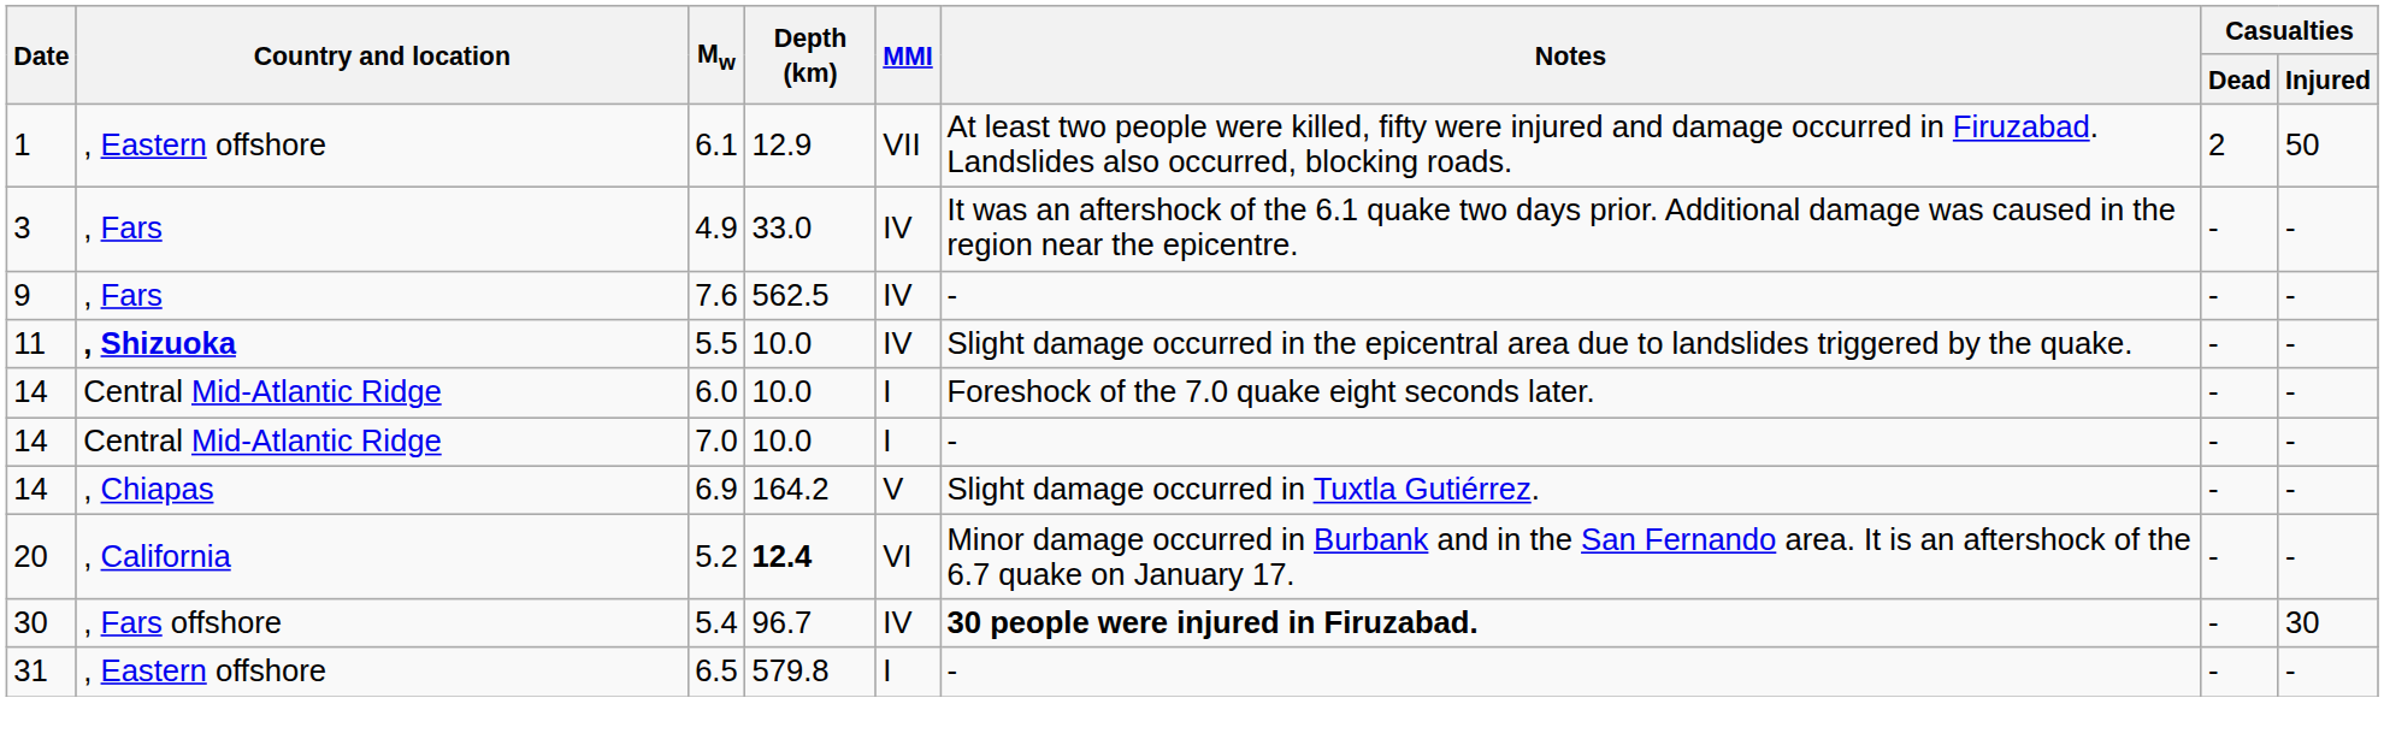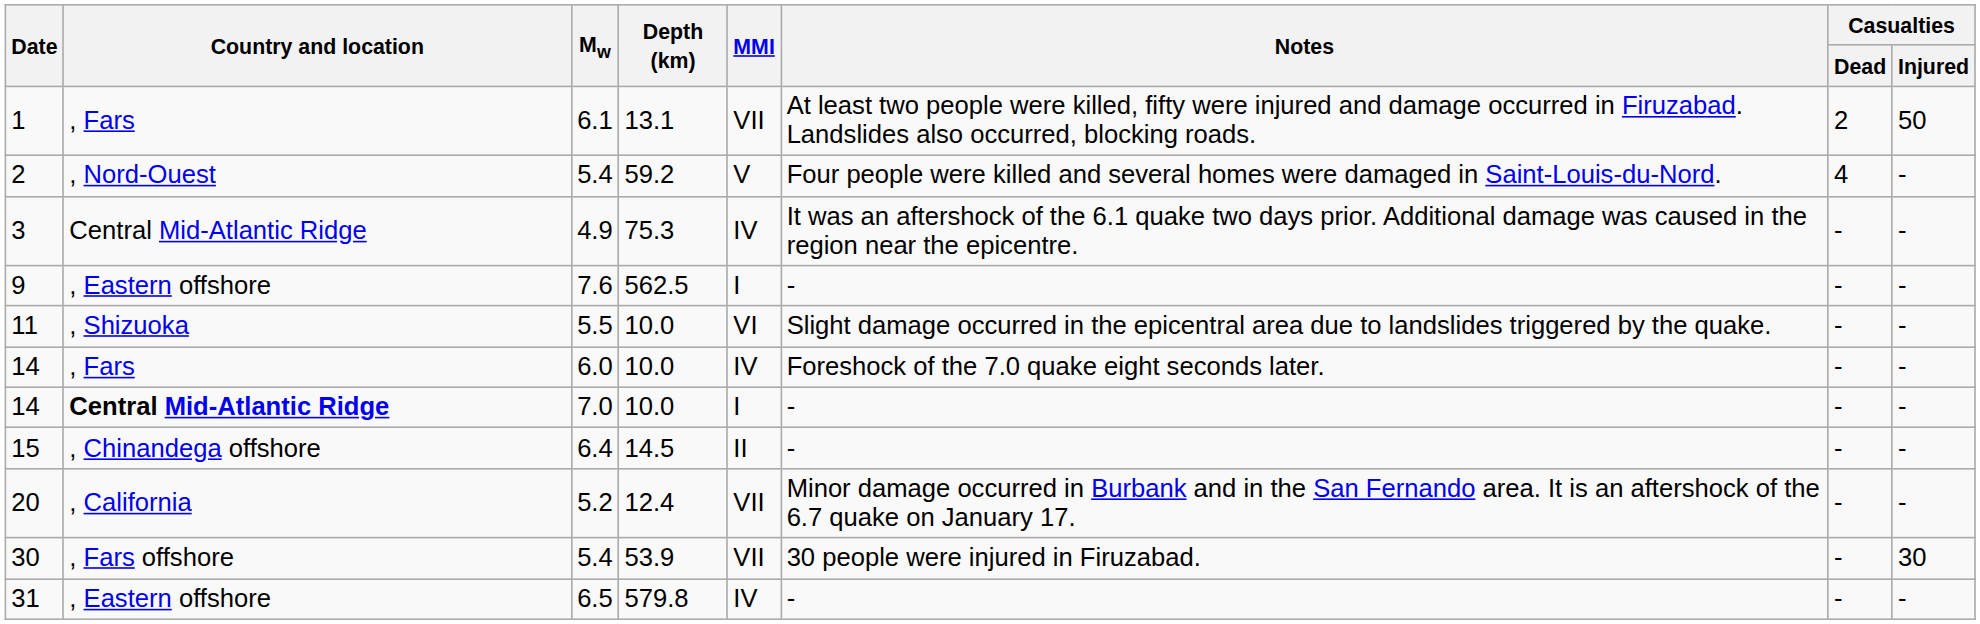 <table class="wikitable sortable" style="border:1px black; margin-left:1em;">
 <tr>
 <th rowspan="2"><small>Date</small></th>
 <th rowspan="2" style="width: 310px"><small>Country and location</small></th>
 <th rowspan="2"><small>M<sub>w</sub></small></th>
 <th rowspan="2"><small>Depth (km)</small></th>
 <th rowspan="2"><small><a href='#'>MMI</a></small></th>
 <th rowspan="2" class="unsortable"><small>Notes</small></th>
 <th colspan="2"><small>Casualties</small></th>
 </tr>
 <tr>
 <th><small>Dead</small></th>
 <th><small>Injured</small></th>
 </tr>
 <tr>
 <td>1</td>
-<td>, <a href='#'>Eastern</a> offshore</td>
+<td>, <a href='#'>Fars</a></td>
 <td>6.1</td>
-<td>12.9</td>
+<td>13.1</td>
 <td>VII</td>
 <td>At least two people were killed, fifty were injured and damage occurred in <a href='#'>Firuzabad</a>. Landslides also occurred, blocking roads.</td>
 <td>2</td>
 <td>50</td>
 </tr>
 <tr>
+<td>2</td>
+<td>, <a href='#'>Nord-Ouest</a></td>
+<td>5.4</td>
+<td>59.2</td>
+<td>V</td>
+<td>Four people were killed and several homes were damaged in <a href='#'>Saint-Louis-du-Nord</a>.</td>
+<td>4</td>
+<td>-</td>
+</tr>
+<tr>
 <td>3</td>
-<td>, <a href='#'>Fars</a></td>
+<td>Central <a href='#'>Mid-Atlantic Ridge</a></td>
 <td>4.9</td>
-<td>33.0</td>
+<td>75.3</td>
 <td>IV</td>
 <td>It was an aftershock of the 6.1 quake two days prior. Additional damage was caused in the region near the epicentre.</td>
 <td>-</td>
 <td>-</td>
 </tr>
 <tr>
 <td>9</td>
-<td>, <a href='#'>Fars</a></td>
+<td>, <a href='#'>Eastern</a> offshore</td>
 <td>7.6</td>
 <td>562.5</td>
-<td>IV</td>
+<td>I</td>
 <td>-</td>
 <td>-</td>
 <td>-</td>
 </tr>
 <tr>
 <td>11</td>
-<td><strong>, <a href='#'>Shizuoka</a></strong></td>
+<td>, <a href='#'>Shizuoka</a></td>
 <td>5.5</td>
 <td>10.0</td>
-<td>IV</td>
+<td>VI</td>
 <td>Slight damage occurred in the epicentral area due to landslides triggered by the quake.</td>
 <td>-</td>
 <td>-</td>
 </tr>
 <tr>
 <td>14</td>
-<td>Central <a href='#'>Mid-Atlantic Ridge</a></td>
+<td>, <a href='#'>Fars</a></td>
 <td>6.0</td>
 <td>10.0</td>
-<td>I</td>
+<td>IV</td>
 <td>Foreshock of the 7.0 quake eight seconds later.</td>
 <td>-</td>
 <td>-</td>
 </tr>
 <tr>
 <td>14</td>
-<td>Central <a href='#'>Mid-Atlantic Ridge</a></td>
+<td><strong>Central <a href='#'>Mid-Atlantic Ridge</a></strong></td>
 <td>7.0</td>
 <td>10.0</td>
 <td>I</td>
 <td>-</td>
 <td>-</td>
 <td>-</td>
 </tr>
 <tr>
-<td>14</td>
-<td>, <a href='#'>Chiapas</a></td>
-<td>6.9</td>
-<td>164.2</td>
-<td>V</td>
-<td>Slight damage occurred in <a href='#'>Tuxtla Gutiérrez</a>.</td>
+<td>15</td>
+<td>, <a href='#'>Chinandega</a> offshore</td>
+<td>6.4</td>
+<td>14.5</td>
+<td>II</td>
+<td>-</td>
 <td>-</td>
 <td>-</td>
 </tr>
 <tr>
 <td>20</td>
 <td>, <a href='#'>California</a></td>
 <td>5.2</td>
-<td><strong>12.4</strong></td>
-<td>VI</td>
+<td>12.4</td>
+<td>VII</td>
 <td>Minor damage occurred in <a href='#'>Burbank</a> and in the <a href='#'>San Fernando</a> area. It is an aftershock of the 6.7 quake on January 17.</td>
 <td>-</td>
 <td>-</td>
 </tr>
 <tr>
 <td>30</td>
 <td>, <a href='#'>Fars</a> offshore</td>
 <td>5.4</td>
-<td>96.7</td>
-<td>IV</td>
-<td><strong>30 people were injured in Firuzabad.</strong></td>
+<td>53.9</td>
+<td>VII</td>
+<td>30 people were injured in Firuzabad.</td>
 <td>-</td>
 <td>30</td>
 </tr>
 <tr>
 <td>31</td>
 <td>, <a href='#'>Eastern</a> offshore</td>
 <td>6.5</td>
 <td>579.8</td>
-<td>I</td>
+<td>IV</td>
 <td>-</td>
 <td>-</td>
 <td>-</td>
 </tr>
 <tr>
 </tr>
 </table>
